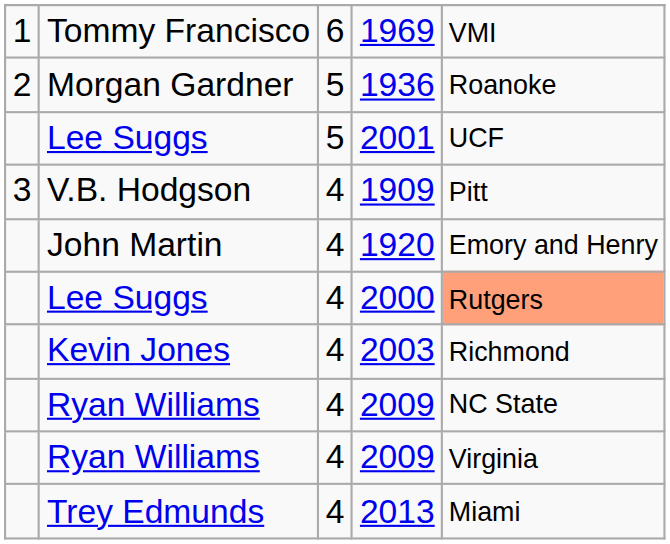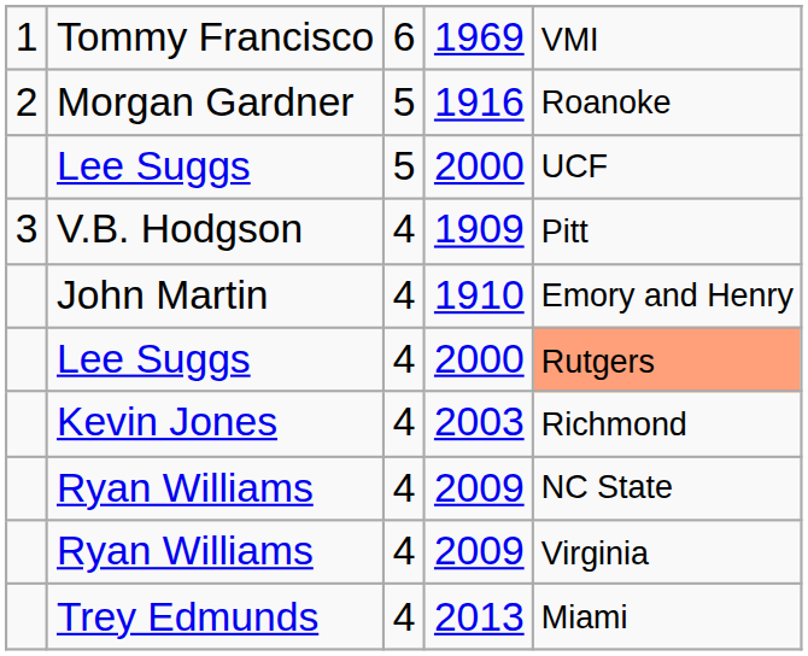 <table class="wikitable">
 <tr>
 </tr>
 <tr>
 <td>1</td>
 <td>Tommy Francisco</td>
 <td>6</td>
 <td><a href='#'>1969</a></td>
 <td style="font-size:80%;">VMI</td>
 </tr>
 <tr>
 <td>2</td>
 <td>Morgan Gardner</td>
 <td>5</td>
-<td><a href='#'>1936</a></td>
+<td><a href='#'>1916</a></td>
 <td style="font-size:80%;">Roanoke</td>
 </tr>
 <tr>
 <td></td>
 <td><a href='#'>Lee Suggs</a></td>
 <td>5</td>
-<td><a href='#'>2001</a></td>
+<td><a href='#'>2000</a></td>
 <td style="font-size:80%;">UCF</td>
 </tr>
 <tr>
 <td>3</td>
 <td>V.B. Hodgson</td>
 <td>4</td>
 <td><a href='#'>1909</a></td>
 <td style="font-size:80%;">Pitt</td>
 </tr>
 <tr>
 <td></td>
 <td>John Martin</td>
 <td>4</td>
-<td><a href='#'>1920</a></td>
+<td><a href='#'>1910</a></td>
 <td style="font-size:80%;">Emory and Henry</td>
 </tr>
 <tr>
 <td></td>
 <td><a href='#'>Lee Suggs</a></td>
 <td>4</td>
 <td><a href='#'>2000</a></td>
 <td style="background: lightsalmon; font-size:80%;">Rutgers</td>
 </tr>
 <tr>
 <td></td>
 <td><a href='#'>Kevin Jones</a></td>
 <td>4</td>
 <td><a href='#'>2003</a></td>
 <td style="font-size:80%;">Richmond</td>
 </tr>
 <tr>
 <td></td>
 <td><a href='#'>Ryan Williams</a></td>
 <td>4</td>
 <td><a href='#'>2009</a></td>
 <td style="font-size:80%;">NC State</td>
 </tr>
 <tr>
 <td></td>
 <td><a href='#'>Ryan Williams</a></td>
 <td>4</td>
 <td><a href='#'>2009</a></td>
 <td style="font-size:80%;">Virginia</td>
 </tr>
 <tr>
 <td></td>
 <td><a href='#'>Trey Edmunds</a></td>
 <td>4</td>
 <td><a href='#'>2013</a></td>
 <td style="font-size:80%;">Miami</td>
 </tr>
 </table>
